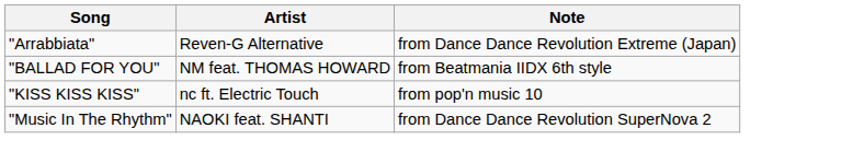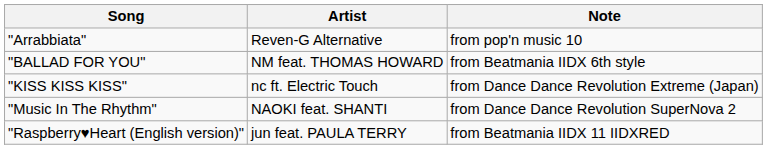 <table class="wikitable sortable" style="font-size:90%;">
 <tr>
 <th>Song</th>
 <th>Artist</th>
 <th>Note</th>
 </tr>
 <tr>
 <td>"Arrabbiata"</td>
 <td>Reven-G Alternative</td>
-<td>from Dance Dance Revolution Extreme (Japan)</td>
+<td>from pop'n music 10</td>
 </tr>
 <tr>
 <td>"BALLAD FOR YOU"</td>
 <td>NM feat. THOMAS HOWARD</td>
 <td>from Beatmania IIDX 6th style</td>
 </tr>
 <tr>
 <td>"KISS KISS KISS"</td>
 <td>nc ft. Electric Touch</td>
-<td>from pop'n music 10</td>
+<td>from Dance Dance Revolution Extreme (Japan)</td>
 </tr>
 <tr>
 <td>"Music In The Rhythm"</td>
 <td>NAOKI feat. SHANTI</td>
 <td>from Dance Dance Revolution SuperNova 2</td>
 </tr>
+<tr>
+<td>"Raspberry♥Heart (English version)"</td>
+<td>jun feat. PAULA TERRY</td>
+<td>from Beatmania IIDX 11 IIDXRED</td>
+</tr>
 </table>
